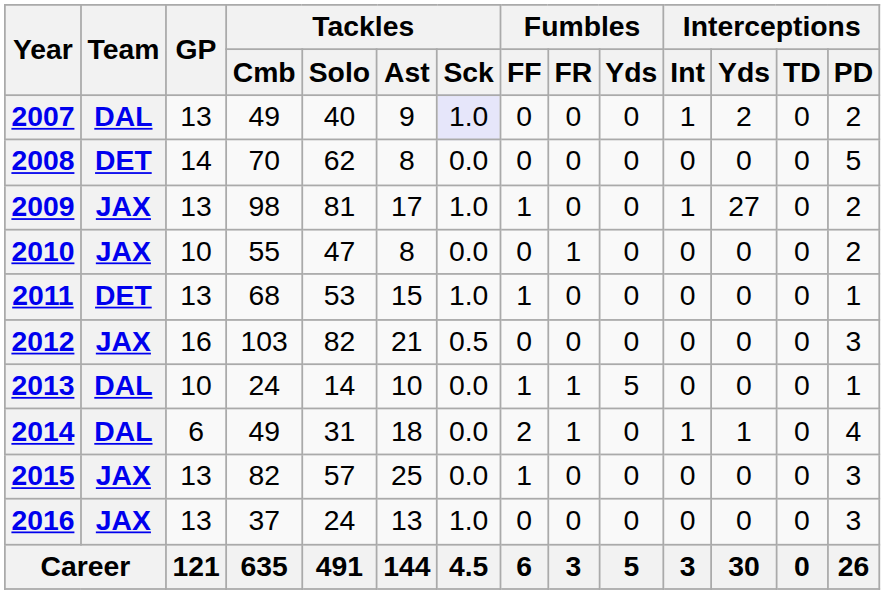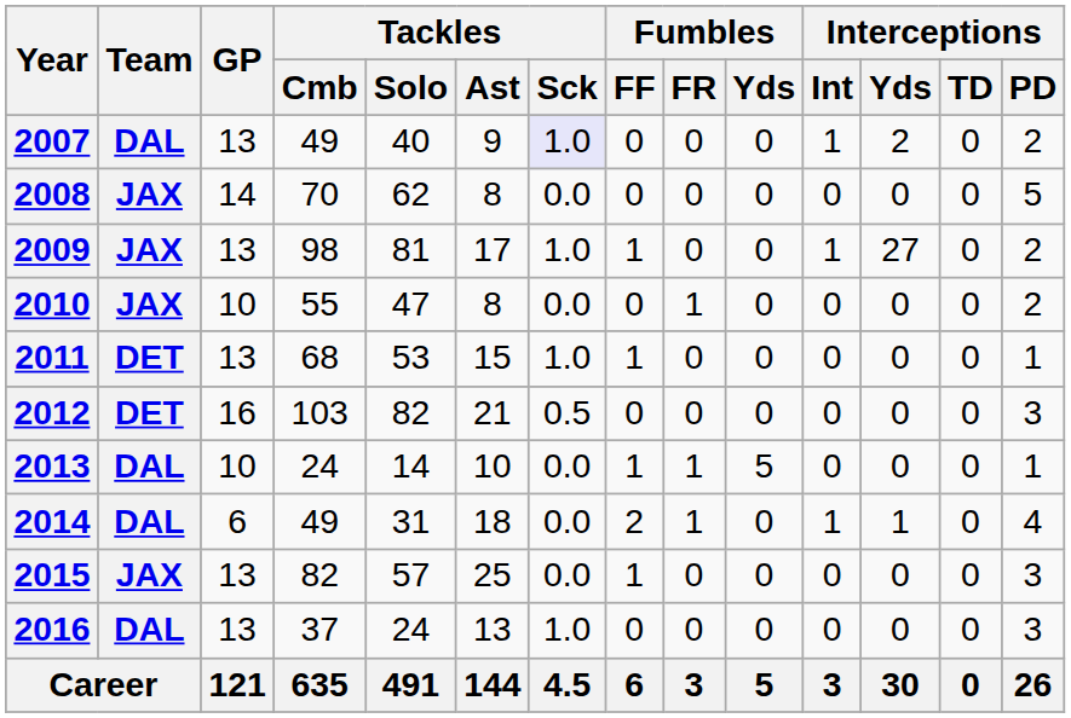 <table class="wikitable" style="text-align:center;">
 <tr>
 <th rowspan="2">Year</th>
 <th rowspan="2">Team</th>
 <th rowspan="2">GP</th>
 <th colspan="4">Tackles</th>
 <th colspan="3">Fumbles</th>
 <th colspan="4">Interceptions</th>
 </tr>
 <tr>
 <th>Cmb</th>
 <th>Solo</th>
 <th>Ast</th>
 <th>Sck</th>
 <th>FF</th>
 <th>FR</th>
 <th>Yds</th>
 <th>Int</th>
 <th>Yds</th>
 <th>TD</th>
 <th>PD</th>
 </tr>
 <tr>
 <th><a href='#'>2007</a></th>
 <th><a href='#'>DAL</a></th>
 <td>13</td>
 <td>49</td>
 <td>40</td>
 <td>9</td>
 <td style="background: lavender;">1.0</td>
 <td>0</td>
 <td>0</td>
 <td>0</td>
 <td>1</td>
 <td>2</td>
 <td>0</td>
 <td>2</td>
 </tr>
 <tr>
 <th><a href='#'>2008</a></th>
-<th><a href='#'>DET</a></th>
+<th><a href='#'>JAX</a></th>
 <td>14</td>
 <td>70</td>
 <td>62</td>
 <td>8</td>
 <td>0.0</td>
 <td>0</td>
 <td>0</td>
 <td>0</td>
 <td>0</td>
 <td>0</td>
 <td>0</td>
 <td>5</td>
 </tr>
 <tr>
 <th><a href='#'>2009</a></th>
 <th><a href='#'>JAX</a></th>
 <td>13</td>
 <td>98</td>
 <td>81</td>
 <td>17</td>
 <td>1.0</td>
 <td>1</td>
 <td>0</td>
 <td>0</td>
 <td>1</td>
 <td>27</td>
 <td>0</td>
 <td>2</td>
 </tr>
 <tr>
 <th><a href='#'>2010</a></th>
 <th><a href='#'>JAX</a></th>
 <td>10</td>
 <td>55</td>
 <td>47</td>
 <td>8</td>
 <td>0.0</td>
 <td>0</td>
 <td>1</td>
 <td>0</td>
 <td>0</td>
 <td>0</td>
 <td>0</td>
 <td>2</td>
 </tr>
 <tr>
 <th><a href='#'>2011</a></th>
 <th><a href='#'>DET</a></th>
 <td>13</td>
 <td>68</td>
 <td>53</td>
 <td>15</td>
 <td>1.0</td>
 <td>1</td>
 <td>0</td>
 <td>0</td>
 <td>0</td>
 <td>0</td>
 <td>0</td>
 <td>1</td>
 </tr>
 <tr>
 <th><a href='#'>2012</a></th>
-<th><a href='#'>JAX</a></th>
+<th><a href='#'>DET</a></th>
 <td>16</td>
 <td>103</td>
 <td>82</td>
 <td>21</td>
 <td>0.5</td>
 <td>0</td>
 <td>0</td>
 <td>0</td>
 <td>0</td>
 <td>0</td>
 <td>0</td>
 <td>3</td>
 </tr>
 <tr>
 <th><a href='#'>2013</a></th>
 <th><a href='#'>DAL</a></th>
 <td>10</td>
 <td>24</td>
 <td>14</td>
 <td>10</td>
 <td>0.0</td>
 <td>1</td>
 <td>1</td>
 <td>5</td>
 <td>0</td>
 <td>0</td>
 <td>0</td>
 <td>1</td>
 </tr>
 <tr>
 <th><a href='#'>2014</a></th>
 <th><a href='#'>DAL</a></th>
 <td>6</td>
 <td>49</td>
 <td>31</td>
 <td>18</td>
 <td>0.0</td>
 <td>2</td>
 <td>1</td>
 <td>0</td>
 <td>1</td>
 <td>1</td>
 <td>0</td>
 <td>4</td>
 </tr>
 <tr>
 <th><a href='#'>2015</a></th>
 <th><a href='#'>JAX</a></th>
 <td>13</td>
 <td>82</td>
 <td>57</td>
 <td>25</td>
 <td>0.0</td>
 <td>1</td>
 <td>0</td>
 <td>0</td>
 <td>0</td>
 <td>0</td>
 <td>0</td>
 <td>3</td>
 </tr>
 <tr>
 <th><a href='#'>2016</a></th>
-<th><a href='#'>JAX</a></th>
+<th><a href='#'>DAL</a></th>
 <td>13</td>
 <td>37</td>
 <td>24</td>
 <td>13</td>
 <td>1.0</td>
 <td>0</td>
 <td>0</td>
 <td>0</td>
 <td>0</td>
 <td>0</td>
 <td>0</td>
 <td>3</td>
 </tr>
 <tr>
 <th colspan="2">Career</th>
 <th>121</th>
 <th>635</th>
 <th>491</th>
 <th>144</th>
 <th>4.5</th>
 <th>6</th>
 <th>3</th>
 <th>5</th>
 <th>3</th>
 <th>30</th>
 <th>0</th>
 <th>26</th>
 </tr>
 </table>
